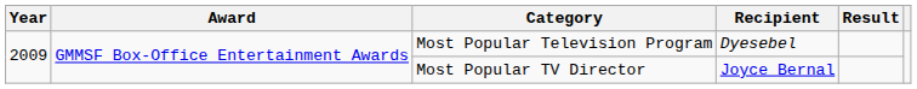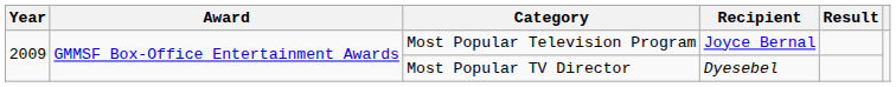 <table class="wikitable">
 <tr>
 <th>Year</th>
 <th>Award</th>
 <th>Category</th>
 <th>Recipient</th>
 <th>Result</th>
 <th></th>
 </tr>
 <tr>
 <td rowspan=2>2009</td>
 <td rowspan=2><a href='#'>GMMSF Box-Office Entertainment Awards</a></td>
 <td>Most Popular Television Program</td>
-<td><em>Dyesebel</em></td>
+<td><a href='#'>Joyce Bernal</a></td>
 <td></td>
 <td rowspan=2></td>
 </tr>
 <tr>
 <td>Most Popular TV Director</td>
-<td><a href='#'>Joyce Bernal</a></td>
+<td><em>Dyesebel</em></td>
 <td></td>
 </tr>
 </table>
